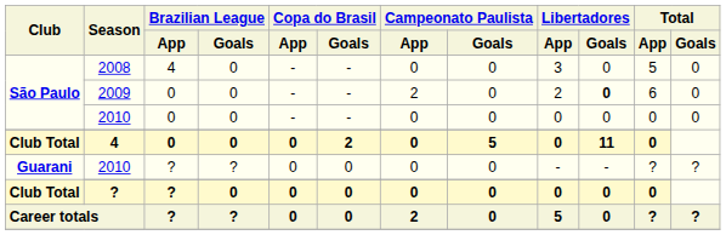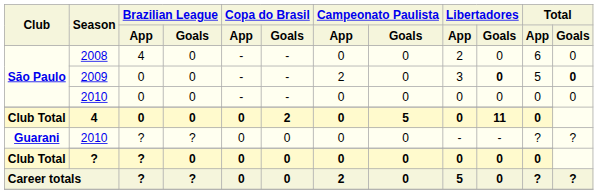 <table border=1 align=center cellpadding=4 cellspacing=2 style="background: ivory; font-size: 95%; border: 1px #aaaaaa solid; border-collapse: collapse; clear:center">
 <tr style="background:beige">
 <th rowspan="2">Club</th>
 <th rowspan="2">Season</th>
 <th colspan="2"><a href='#'>Brazilian League</a></th>
 <th colspan="2"><a href='#'>Copa do Brasil</a></th>
 <th colspan="2"><a href='#'>Campeonato Paulista</a></th>
 <th colspan="2"><a href='#'>Libertadores</a></th>
 <th colspan="2">Total</th>
 </tr>
 <tr style="background:beige">
 <th>App</th>
 <th>Goals</th>
 <th>App</th>
 <th>Goals</th>
 <th>App</th>
 <th>Goals</th>
 <th>App</th>
 <th>Goals</th>
 <th>App</th>
 <th>Goals</th>
 </tr>
 <tr>
 <td rowspan="3" align=center valign=center><strong><a href='#'>São Paulo</a></strong></td>
 <td align="center"><a href='#'>2008</a></td>
 <td align="center">4</td>
 <td align="center">0</td>
 <td align="center">-</td>
 <td align="center">-</td>
 <td align="center">0</td>
 <td align="center">0</td>
-<td align="center">3</td>
+<td align="center">2</td>
 <td align="center">0</td>
-<td align="center">5</td>
+<td align="center">6</td>
 <td align="center">0</td>
 </tr>
 <tr>
 <td align="center"><a href='#'>2009</a></td>
 <td align="center">0</td>
 <td align="center">0</td>
 <td align="center">-</td>
 <td align="center">-</td>
 <td align="center">2</td>
 <td align="center">0</td>
-<td align="center">2</td>
+<td align="center">3</td>
 <td align="center"><strong>0</strong></td>
-<td align="center">6</td>
-<td align="center">0</td>
+<td align="center">5</td>
+<td align="center"><strong>0</strong></td>
 </tr>
 <tr>
 <td align="center"><a href='#'>2010</a></td>
 <td align="center">0</td>
 <td align="center">0</td>
 <td align="center">-</td>
 <td align="center">-</td>
 <td align="center">0</td>
 <td align="center">0</td>
 <td align="center">0</td>
 <td align="center">0</td>
 <td align="center">0</td>
 <td align="center">0</td>
 </tr>
 <tr>
 </tr>
 <tr style="background:lemonchiffon">
 <th colspan="1" align="left">Club Total</th>
 <th>4</th>
 <th>0</th>
 <th>0</th>
 <th>0</th>
 <th>2</th>
 <th>0</th>
 <th>5</th>
 <th>0</th>
 <th>11</th>
 <th>0</th>
 </tr>
 <tr>
 <td rowspan="2" align=center valign=center><strong><a href='#'>Guarani</a></strong></td>
 <td align="center"><a href='#'>2010</a></td>
 <td align="center">?</td>
 <td align="center">?</td>
 <td align="center">0</td>
 <td align="center">0</td>
 <td align="center">0</td>
 <td align="center">0</td>
 <td align="center">-</td>
 <td align="center">-</td>
 <td align="center">?</td>
 <td align="center">?</td>
 </tr>
 <tr>
 </tr>
 <tr style="background:lemonchiffon">
 <th colspan="1" align="left">Club Total</th>
 <th>?</th>
 <th>?</th>
 <th>0</th>
 <th>0</th>
 <th>0</th>
 <th>0</th>
 <th>0</th>
 <th>0</th>
 <th>0</th>
 <th>0</th>
 </tr>
 <tr>
 <th style="background:beige" colspan="2" align="left">Career totals</th>
 <th align=center style="background:beige">?</th>
 <th align=center style="background:beige">?</th>
 <th align=center style="background:beige">0</th>
 <th align=center style="background:beige">0</th>
 <th align=center style="background:beige">2</th>
 <th align=center style="background:beige">0</th>
 <th align=center style="background:beige">5</th>
 <th align=center style="background:beige">0</th>
 <th align=center style="background:beige">?</th>
 <th align=center style="background:beige">?</th>
 </tr>
 <tr>
 </tr>
 </table>
